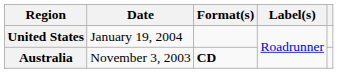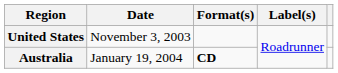 <table class="wikitable plainrowheaders" style="text-align:left">
 <tr>
 <th scope="col">Region</th>
 <th scope="col">Date</th>
 <th scope="col">Format(s)</th>
 <th scope="col">Label(s)</th>
 <th scope="col"></th>
 </tr>
 <tr>
 <th scope="row">United States</th>
-<td>January 19, 2004</td>
+<td>November 3, 2003</td>
 <td></td>
 <td rowspan="2"><a href='#'>Roadrunner</a></td>
 <td></td>
 </tr>
 <tr>
 <th scope="row">Australia</th>
-<td>November 3, 2003</td>
+<td>January 19, 2004</td>
 <td><strong>CD</strong></td>
 <td></td>
 </tr>
 </table>
